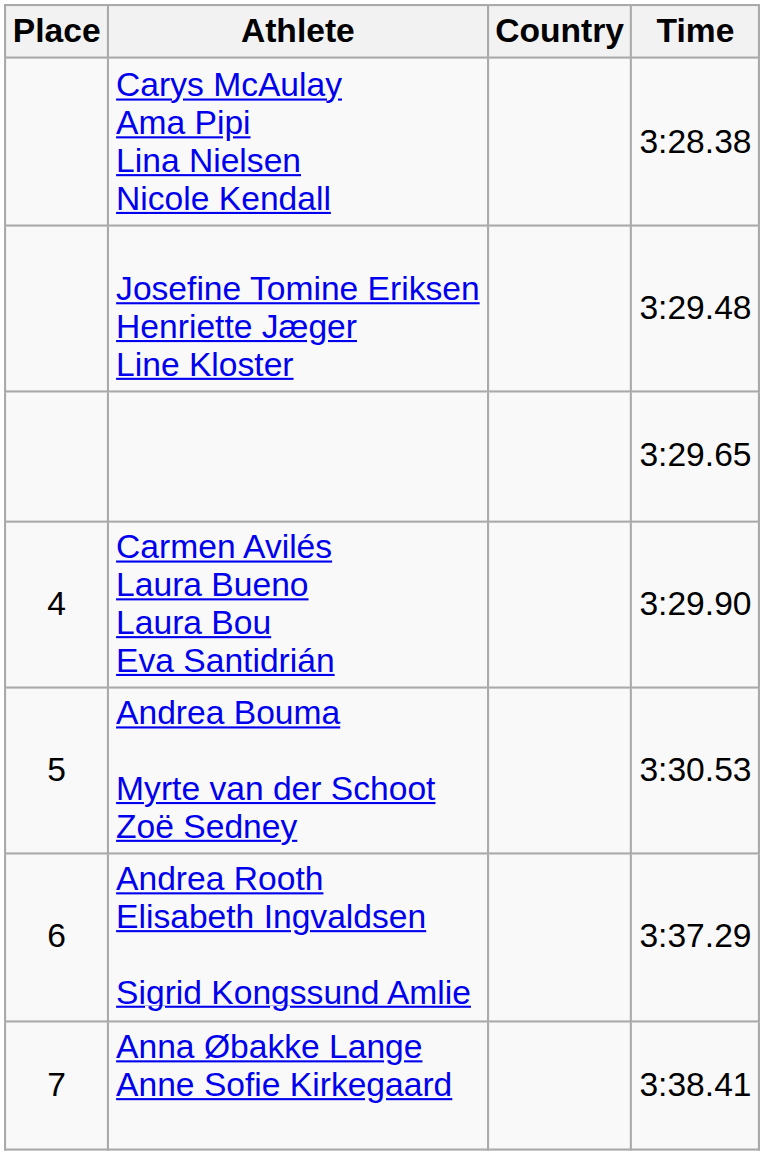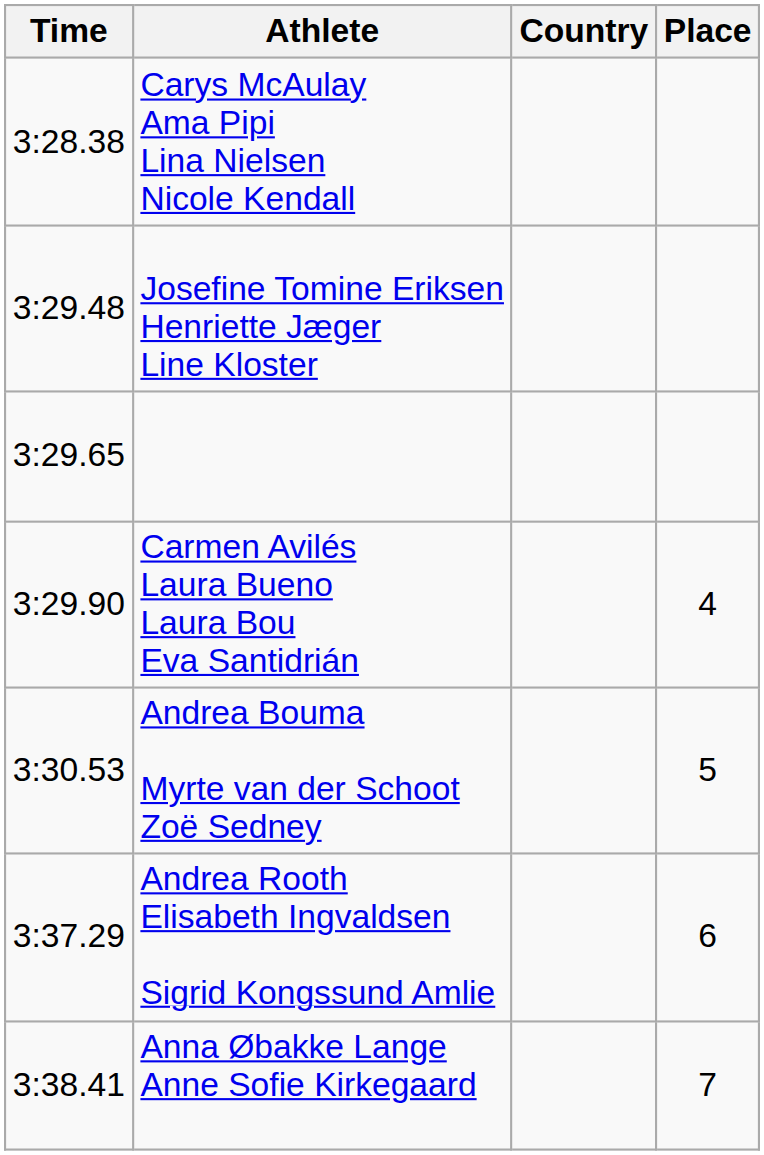 <table class="wikitable">
 <tr>
-<th>Place</th>
+<th>Time</th>
 <th>Athlete</th>
 <th>Country</th>
-<th>Time</th>
+<th>Place</th>
 </tr>
 <tr>
-<td align=center></td>
+<td>3:28.38</td>
 <td><a href='#'>Carys McAulay</a><br><a href='#'>Ama Pipi</a><br><a href='#'>Lina Nielsen</a><br><a href='#'>Nicole Kendall</a></td>
 <td></td>
-<td>3:28.38</td>
+<td align=center></td>
 </tr>
 <tr>
-<td align=center></td>
+<td>3:29.48</td>
 <td><br><a href='#'>Josefine Tomine Eriksen</a><br><a href='#'>Henriette Jæger</a><br><a href='#'>Line Kloster</a></td>
 <td></td>
-<td>3:29.48</td>
+<td align=center></td>
 </tr>
 <tr>
-<td align=center></td>
+<td>3:29.65</td>
 <td><br><br><br></td>
 <td></td>
-<td>3:29.65</td>
+<td align=center></td>
 </tr>
 <tr>
-<td align=center>4</td>
+<td>3:29.90</td>
 <td><a href='#'>Carmen Avilés</a><br><a href='#'>Laura Bueno</a><br><a href='#'>Laura Bou</a><br><a href='#'>Eva Santidrián</a></td>
 <td></td>
-<td>3:29.90</td>
+<td align=center>4</td>
 </tr>
 <tr>
-<td align=center>5</td>
+<td>3:30.53</td>
 <td><a href='#'>Andrea Bouma</a><br><br><a href='#'>Myrte van der Schoot</a><br><a href='#'>Zoë Sedney</a></td>
 <td></td>
-<td>3:30.53</td>
+<td align=center>5</td>
 </tr>
 <tr>
-<td align=center>6</td>
+<td>3:37.29</td>
 <td><a href='#'>Andrea Rooth</a><br><a href='#'>Elisabeth Ingvaldsen</a><br><br><a href='#'>Sigrid Kongssund Amlie</a></td>
 <td></td>
-<td>3:37.29</td>
+<td align=center>6</td>
 </tr>
 <tr>
-<td align=center>7</td>
+<td>3:38.41</td>
 <td><a href='#'>Anna Øbakke Lange</a><br><a href='#'>Anne Sofie Kirkegaard</a><br><br></td>
 <td></td>
-<td>3:38.41</td>
+<td align=center>7</td>
 </tr>
 </table>
